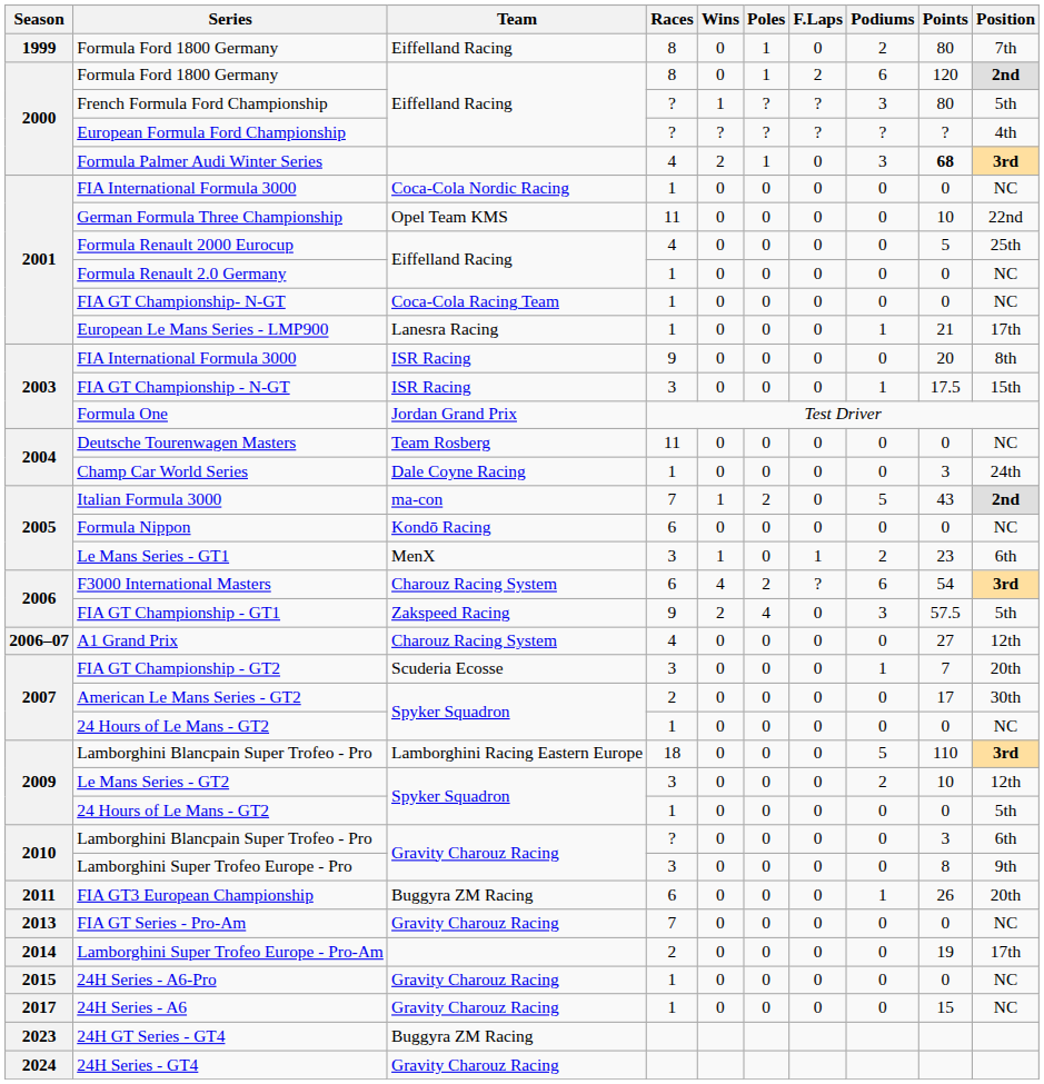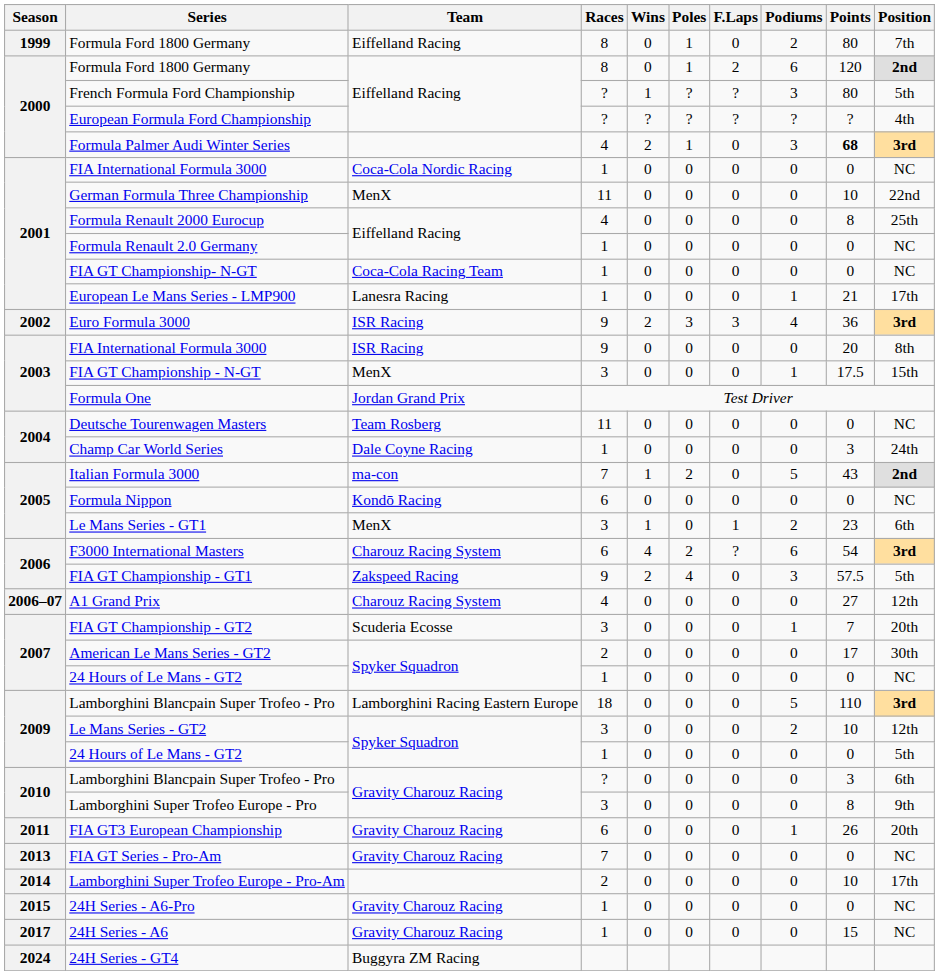 <table class="wikitable" style="font-size: 90%; text-align:center">
 <tr>
 <th>Season</th>
 <th>Series</th>
 <th>Team</th>
 <th>Races</th>
 <th>Wins</th>
 <th>Poles</th>
 <th>F.Laps</th>
 <th>Podiums</th>
 <th>Points</th>
 <th>Position</th>
 </tr>
 <tr>
 <th>1999</th>
 <td align=left>Formula Ford 1800 Germany</td>
 <td align=left>Eiffelland Racing</td>
 <td>8</td>
 <td>0</td>
 <td>1</td>
 <td>0</td>
 <td>2</td>
 <td>80</td>
 <td>7th</td>
 </tr>
 <tr>
 <th rowspan=4>2000</th>
 <td align=left>Formula Ford 1800 Germany</td>
 <td rowspan=3 align=left>Eiffelland Racing</td>
 <td>8</td>
 <td>0</td>
 <td>1</td>
 <td>2</td>
 <td>6</td>
 <td>120</td>
 <td style="background:#DFDFDF;"><strong>2nd</strong></td>
 </tr>
 <tr>
 <td align=left>French Formula Ford Championship</td>
 <td>?</td>
 <td>1</td>
 <td>?</td>
 <td>?</td>
 <td>3</td>
 <td>80</td>
 <td>5th</td>
 </tr>
 <tr>
 <td align=left><a href='#'>European Formula Ford Championship</a></td>
 <td>?</td>
 <td>?</td>
 <td>?</td>
 <td>?</td>
 <td>?</td>
 <td>?</td>
 <td>4th</td>
 </tr>
 <tr>
 <td align=left><a href='#'>Formula Palmer Audi Winter Series</a></td>
 <td align=left></td>
 <td>4</td>
 <td>2</td>
 <td>1</td>
 <td>0</td>
 <td>3</td>
 <td><strong>68</strong></td>
 <td style="background:#FFDF9F;"><strong>3rd</strong></td>
 </tr>
 <tr>
 <th rowspan=6>2001</th>
 <td align=left><a href='#'>FIA International Formula 3000</a></td>
 <td align=left><a href='#'>Coca-Cola Nordic Racing</a></td>
 <td>1</td>
 <td>0</td>
 <td>0</td>
 <td>0</td>
 <td>0</td>
 <td>0</td>
 <td>NC</td>
 </tr>
 <tr>
 <td align=left><a href='#'>German Formula Three Championship</a></td>
-<td align=left>Opel Team KMS</td>
+<td align=left>MenX</td>
 <td>11</td>
 <td>0</td>
 <td>0</td>
 <td>0</td>
 <td>0</td>
 <td>10</td>
 <td>22nd</td>
 </tr>
 <tr>
 <td align=left><a href='#'>Formula Renault 2000 Eurocup</a></td>
 <td rowspan=2 align=left>Eiffelland Racing</td>
 <td>4</td>
 <td>0</td>
 <td>0</td>
 <td>0</td>
 <td>0</td>
-<td>5</td>
+<td>8</td>
 <td>25th</td>
 </tr>
 <tr>
 <td align=left><a href='#'>Formula Renault 2.0 Germany</a></td>
 <td>1</td>
 <td>0</td>
 <td>0</td>
 <td>0</td>
 <td>0</td>
 <td>0</td>
 <td>NC</td>
 </tr>
 <tr>
 <td align=left><a href='#'>FIA GT Championship- N-GT</a></td>
 <td align=left><a href='#'>Coca-Cola Racing Team</a></td>
 <td>1</td>
 <td>0</td>
 <td>0</td>
 <td>0</td>
 <td>0</td>
 <td>0</td>
 <td>NC</td>
 </tr>
 <tr>
 <td align=left><a href='#'>European Le Mans Series - LMP900</a></td>
 <td align=left>Lanesra Racing</td>
 <td>1</td>
 <td>0</td>
 <td>0</td>
 <td>0</td>
 <td>1</td>
 <td>21</td>
 <td>17th</td>
 </tr>
 <tr>
+<th>2002</th>
+<td align=left><a href='#'>Euro Formula 3000</a></td>
+<td align=left><a href='#'>ISR Racing</a></td>
+<td>9</td>
+<td>2</td>
+<td>3</td>
+<td>3</td>
+<td>4</td>
+<td>36</td>
+<td style="background:#FFDF9F;"><strong>3rd</strong></td>
+</tr>
+<tr>
 <th rowspan=3>2003</th>
 <td align=left><a href='#'>FIA International Formula 3000</a></td>
 <td align=left><a href='#'>ISR Racing</a></td>
 <td>9</td>
 <td>0</td>
 <td>0</td>
 <td>0</td>
 <td>0</td>
 <td>20</td>
 <td>8th</td>
 </tr>
 <tr>
 <td align=left><a href='#'>FIA GT Championship - N-GT</a></td>
-<td align=left><a href='#'>ISR Racing</a></td>
+<td align=left>MenX</td>
 <td>3</td>
 <td>0</td>
 <td>0</td>
 <td>0</td>
 <td>1</td>
 <td>17.5</td>
 <td>15th</td>
 </tr>
 <tr>
 <td align=left><a href='#'>Formula One</a></td>
 <td align=left><a href='#'>Jordan Grand Prix</a></td>
 <td colspan=7><em>Test Driver</em></td>
 </tr>
 <tr>
 <th rowspan=2>2004</th>
 <td align=left><a href='#'>Deutsche Tourenwagen Masters</a></td>
 <td align=left><a href='#'>Team Rosberg</a></td>
 <td>11</td>
 <td>0</td>
 <td>0</td>
 <td>0</td>
 <td>0</td>
 <td>0</td>
 <td>NC</td>
 </tr>
 <tr>
 <td align=left><a href='#'>Champ Car World Series</a></td>
 <td align=left><a href='#'>Dale Coyne Racing</a></td>
 <td>1</td>
 <td>0</td>
 <td>0</td>
 <td>0</td>
 <td>0</td>
 <td>3</td>
 <td>24th</td>
 </tr>
 <tr>
 <th rowspan=3>2005</th>
 <td align=left><a href='#'>Italian Formula 3000</a></td>
 <td align=left><a href='#'>ma-con</a></td>
 <td>7</td>
 <td>1</td>
 <td>2</td>
 <td>0</td>
 <td>5</td>
 <td>43</td>
 <td style="background:#DFDFDF;"><strong>2nd</strong></td>
 </tr>
 <tr>
 <td align=left><a href='#'>Formula Nippon</a></td>
 <td align=left><a href='#'>Kondō Racing</a></td>
 <td>6</td>
 <td>0</td>
 <td>0</td>
 <td>0</td>
 <td>0</td>
 <td>0</td>
 <td>NC</td>
 </tr>
 <tr>
 <td align=left><a href='#'>Le Mans Series - GT1</a></td>
 <td align=left>MenX</td>
 <td>3</td>
 <td>1</td>
 <td>0</td>
 <td>1</td>
 <td>2</td>
 <td>23</td>
 <td>6th</td>
 </tr>
 <tr>
 <th rowspan=2>2006</th>
 <td align=left><a href='#'>F3000 International Masters</a></td>
 <td align=left><a href='#'>Charouz Racing System</a></td>
 <td>6</td>
 <td>4</td>
 <td>2</td>
 <td>?</td>
 <td>6</td>
 <td>54</td>
 <td style="background:#FFDF9F;"><strong>3rd</strong></td>
 </tr>
 <tr>
 <td align=left><a href='#'>FIA GT Championship - GT1</a></td>
 <td align=left><a href='#'>Zakspeed Racing</a></td>
 <td>9</td>
 <td>2</td>
 <td>4</td>
 <td>0</td>
 <td>3</td>
 <td>57.5</td>
 <td>5th</td>
 </tr>
 <tr>
 <th nowrap>2006–07</th>
 <td align=left><a href='#'>A1 Grand Prix</a></td>
 <td align=left><a href='#'>Charouz Racing System</a></td>
 <td>4</td>
 <td>0</td>
 <td>0</td>
 <td>0</td>
 <td>0</td>
 <td>27</td>
 <td>12th</td>
 </tr>
 <tr>
 <th rowspan=3>2007</th>
 <td align=left><a href='#'>FIA GT Championship - GT2</a></td>
 <td align=left>Scuderia Ecosse</td>
 <td>3</td>
 <td>0</td>
 <td>0</td>
 <td>0</td>
 <td>1</td>
 <td>7</td>
 <td>20th</td>
 </tr>
 <tr>
 <td align=left><a href='#'>American Le Mans Series - GT2</a></td>
 <td rowspan=2 align=left><a href='#'>Spyker Squadron</a></td>
 <td>2</td>
 <td>0</td>
 <td>0</td>
 <td>0</td>
 <td>0</td>
 <td>17</td>
 <td>30th</td>
 </tr>
 <tr>
 <td align=left><a href='#'>24 Hours of Le Mans - GT2</a></td>
 <td>1</td>
 <td>0</td>
 <td>0</td>
 <td>0</td>
 <td>0</td>
 <td>0</td>
 <td>NC</td>
 </tr>
 <tr>
 <th rowspan=3>2009</th>
 <td align=left>Lamborghini Blancpain Super Trofeo - Pro</td>
 <td align=left nowrap>Lamborghini Racing Eastern Europe</td>
 <td>18</td>
 <td>0</td>
 <td>0</td>
 <td>0</td>
 <td>5</td>
 <td>110</td>
 <td style="background:#FFDF9F;"><strong>3rd</strong></td>
 </tr>
 <tr>
 <td align=left><a href='#'>Le Mans Series - GT2</a></td>
 <td rowspan=2 align=left><a href='#'>Spyker Squadron</a></td>
 <td>3</td>
 <td>0</td>
 <td>0</td>
 <td>0</td>
 <td>2</td>
 <td>10</td>
 <td>12th</td>
 </tr>
 <tr>
 <td align=left><a href='#'>24 Hours of Le Mans - GT2</a></td>
 <td>1</td>
 <td>0</td>
 <td>0</td>
 <td>0</td>
 <td>0</td>
 <td>0</td>
 <td>5th</td>
 </tr>
 <tr>
 <th rowspan=2>2010</th>
 <td align=left>Lamborghini Blancpain Super Trofeo - Pro</td>
 <td rowspan=2 align=left><a href='#'>Gravity Charouz Racing</a></td>
 <td>?</td>
 <td>0</td>
 <td>0</td>
 <td>0</td>
 <td>0</td>
 <td>3</td>
 <td>6th</td>
 </tr>
 <tr>
 <td align=left>Lamborghini Super Trofeo Europe - Pro</td>
 <td>3</td>
 <td>0</td>
 <td>0</td>
 <td>0</td>
 <td>0</td>
 <td>8</td>
 <td>9th</td>
 </tr>
 <tr>
 <th>2011</th>
 <td align=left><a href='#'>FIA GT3 European Championship</a></td>
-<td align=left>Buggyra ZM Racing</td>
+<td align=left><a href='#'>Gravity Charouz Racing</a></td>
 <td>6</td>
 <td>0</td>
 <td>0</td>
 <td>0</td>
 <td>1</td>
 <td>26</td>
 <td>20th</td>
 </tr>
 <tr>
 <th>2013</th>
 <td align=left><a href='#'>FIA GT Series - Pro-Am</a></td>
 <td align=left><a href='#'>Gravity Charouz Racing</a></td>
 <td>7</td>
 <td>0</td>
 <td>0</td>
 <td>0</td>
 <td>0</td>
 <td>0</td>
 <td>NC</td>
 </tr>
 <tr>
 <th>2014</th>
 <td align=left nowrap><a href='#'>Lamborghini Super Trofeo Europe - Pro-Am</a></td>
 <td align=left></td>
 <td>2</td>
 <td>0</td>
 <td>0</td>
 <td>0</td>
 <td>0</td>
-<td>19</td>
+<td>10</td>
 <td>17th</td>
 </tr>
 <tr>
 <th>2015</th>
 <td align=left><a href='#'>24H Series - A6-Pro</a></td>
 <td align=left><a href='#'>Gravity Charouz Racing</a></td>
 <td>1</td>
 <td>0</td>
 <td>0</td>
 <td>0</td>
 <td>0</td>
 <td>0</td>
 <td>NC</td>
 </tr>
 <tr>
 <th>2017</th>
 <td align=left><a href='#'>24H Series - A6</a></td>
 <td align=left><a href='#'>Gravity Charouz Racing</a></td>
 <td>1</td>
 <td>0</td>
 <td>0</td>
 <td>0</td>
 <td>0</td>
 <td>15</td>
 <td>NC</td>
 </tr>
 <tr>
-<th>2023</th>
-<td align=left><a href='#'>24H GT Series - GT4</a></td>
+<th>2024</th>
+<td align=left><a href='#'>24H Series - GT4</a></td>
 <td align=left>Buggyra ZM Racing</td>
 <td></td>
 <td></td>
 <td></td>
 <td></td>
 <td></td>
 <td></td>
 <td></td>
 </tr>
-<tr>
-<th>2024</th>
-<td align=left><a href='#'>24H Series - GT4</a></td>
-<td align=left><a href='#'>Gravity Charouz Racing</a></td>
-<td></td>
-<td></td>
-<td></td>
-<td></td>
-<td></td>
-<td></td>
-<td></td>
-</tr>
 </table>
